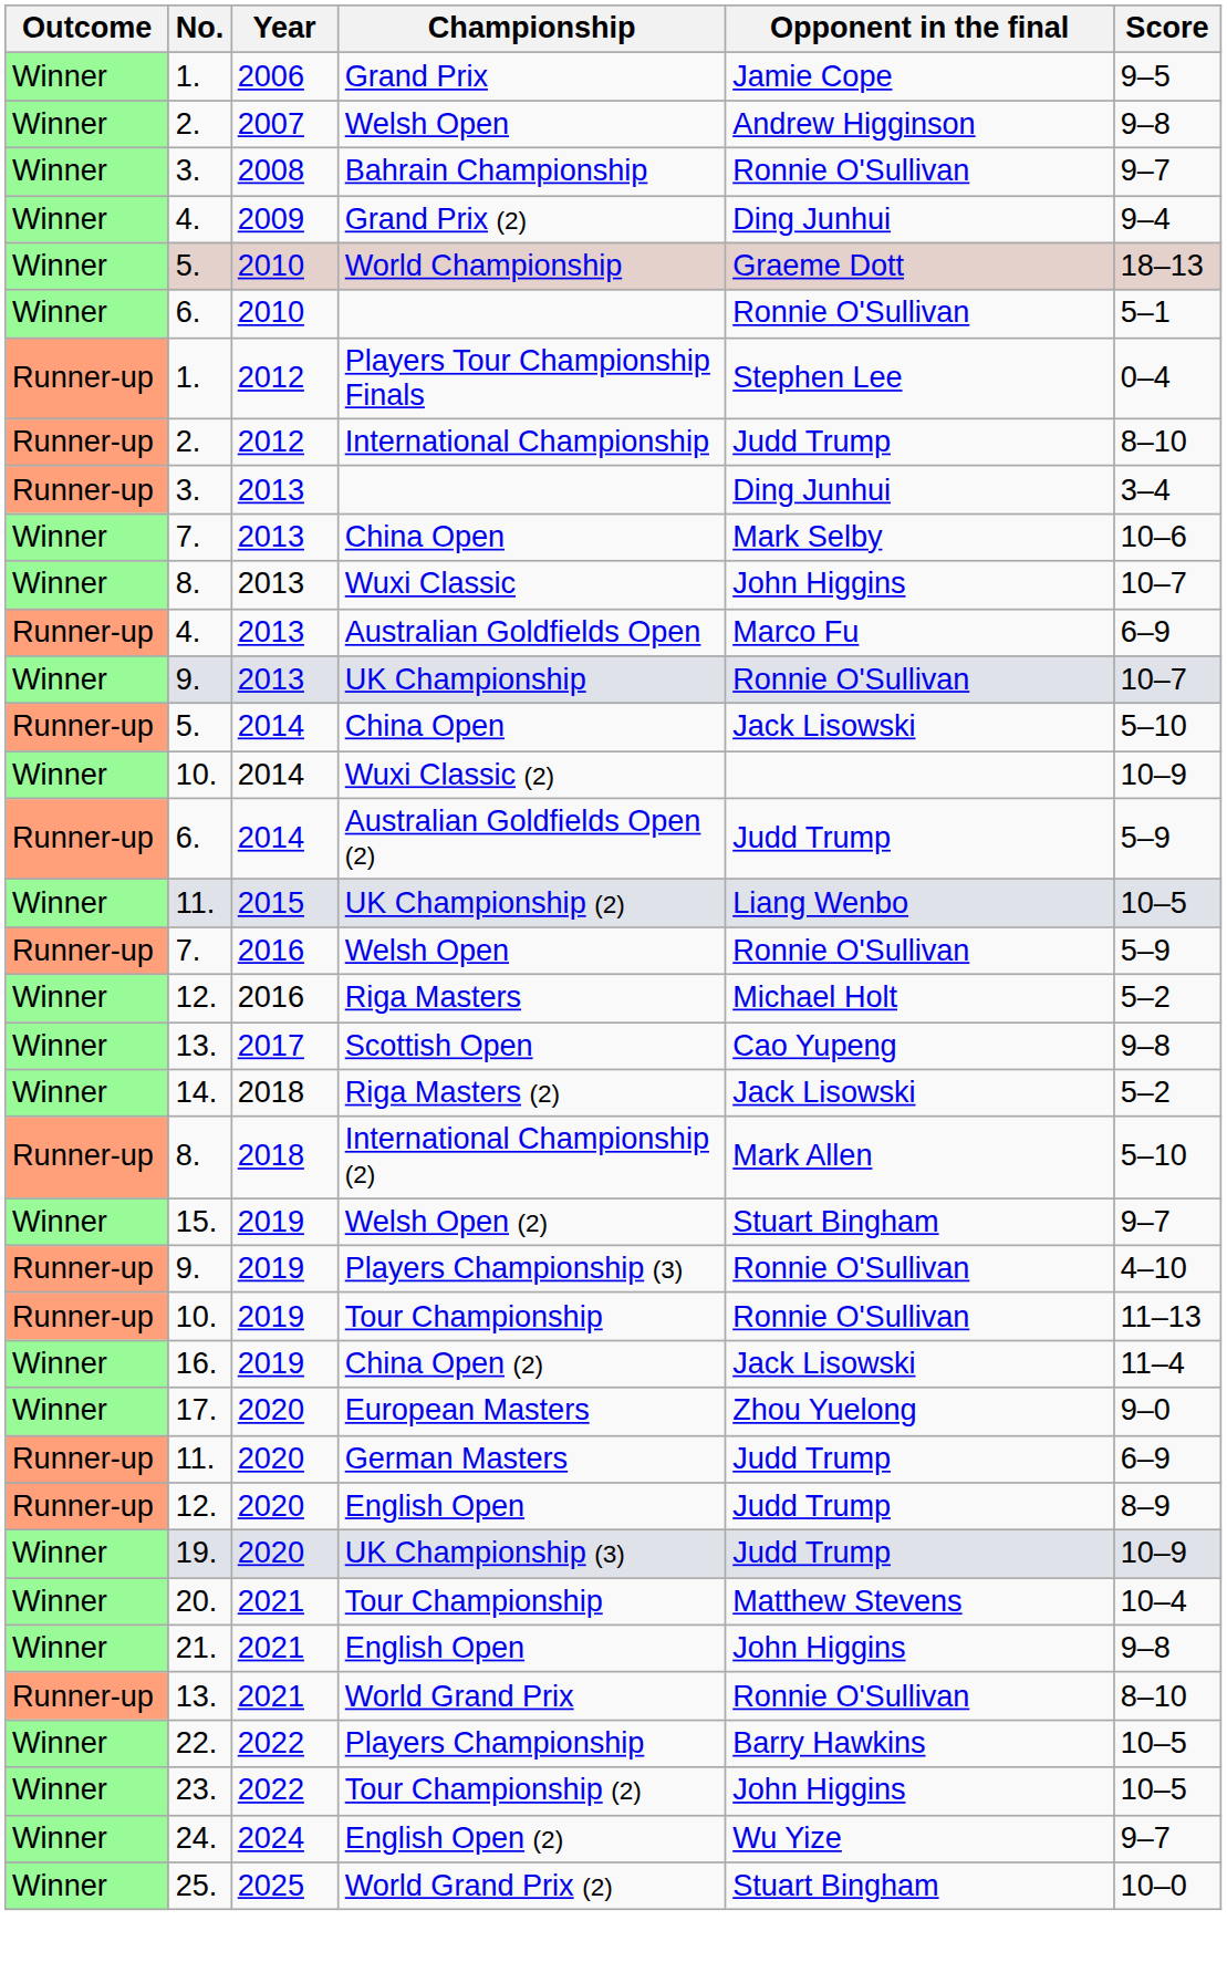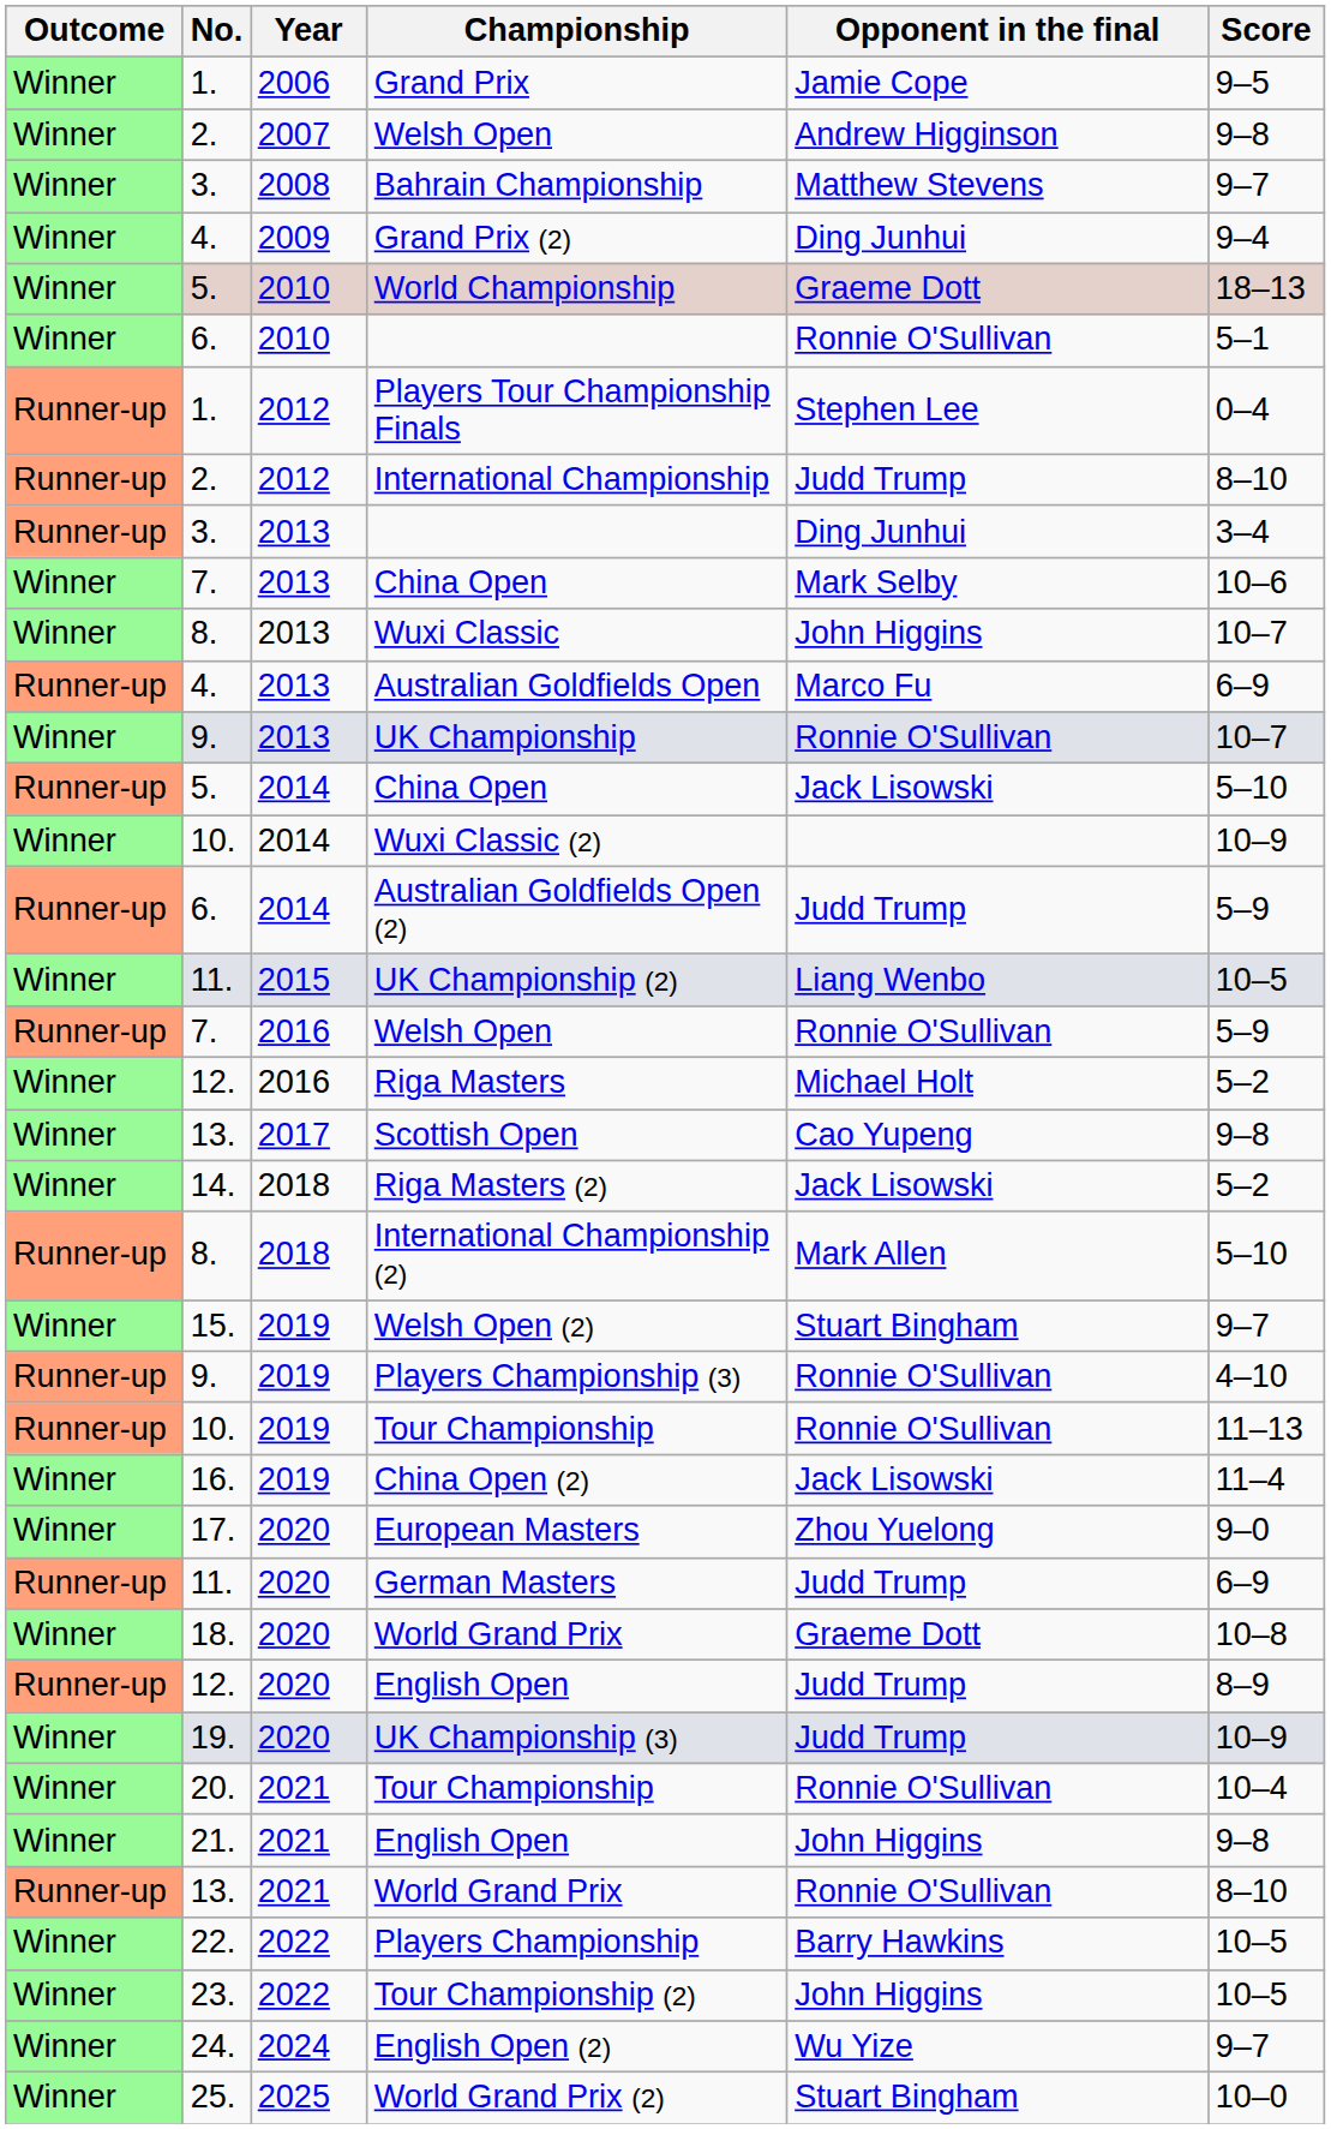 <table class="wikitable sortable">
 <tr>
 <th scope="col" style="width:80px;">Outcome</th>
 <th scope="col" style="width:20px;">No.</th>
 <th scope="col" style="width:50px;">Year</th>
 <th scope="col" style="width:200px;">Championship</th>
 <th scope="col" style="width:200px;">Opponent in the final</th>
 <th scope="col" style="width:50px;">Score</th>
 </tr>
 <tr>
 <td style="background:#98fb98;">Winner</td>
 <td>1.</td>
 <td><a href='#'>2006</a></td>
 <td><a href='#'>Grand Prix</a></td>
 <td> <a href='#'>Jamie Cope</a></td>
 <td>9–5</td>
 </tr>
 <tr>
 <td style="background:#98fb98;">Winner</td>
 <td>2.</td>
 <td><a href='#'>2007</a></td>
 <td><a href='#'>Welsh Open</a></td>
 <td> <a href='#'>Andrew Higginson</a></td>
 <td>9–8</td>
 </tr>
 <tr>
 <td style="background:#98fb98;">Winner</td>
 <td>3.</td>
 <td><a href='#'>2008</a></td>
 <td><a href='#'>Bahrain Championship</a></td>
-<td> <a href='#'>Ronnie O'Sullivan</a></td>
+<td> <a href='#'>Matthew Stevens</a></td>
 <td>9–7</td>
 </tr>
 <tr>
 <td style="background:#98fb98;">Winner</td>
 <td>4.</td>
 <td><a href='#'>2009</a></td>
 <td><a href='#'>Grand Prix</a> <small>(2)</small></td>
 <td> <a href='#'>Ding Junhui</a></td>
 <td>9–4</td>
 </tr>
 <tr style="background:#e5d1cb;">
 <td style="background:#98fb98;">Winner</td>
 <td>5.</td>
 <td><a href='#'>2010</a></td>
 <td><a href='#'>World Championship</a></td>
 <td> <a href='#'>Graeme Dott</a></td>
 <td>18–13</td>
 </tr>
 <tr>
 <td style="background:#98fb98;">Winner</td>
 <td>6.</td>
 <td><a href='#'>2010</a></td>
 <td></td>
 <td> <a href='#'>Ronnie O'Sullivan</a></td>
 <td>5–1</td>
 </tr>
 <tr>
 <td style="background:#ffa07a;">Runner-up</td>
 <td>1.</td>
 <td><a href='#'>2012</a></td>
 <td><a href='#'>Players Tour Championship Finals</a></td>
 <td> <a href='#'>Stephen Lee</a></td>
 <td>0–4</td>
 </tr>
 <tr>
 <td style="background:#ffa07a;">Runner-up</td>
 <td>2.</td>
 <td><a href='#'>2012</a></td>
 <td><a href='#'>International Championship</a></td>
 <td> <a href='#'>Judd Trump</a></td>
 <td>8–10</td>
 </tr>
 <tr>
 <td style="background:#ffa07a;">Runner-up</td>
 <td>3.</td>
 <td><a href='#'>2013</a></td>
 <td></td>
 <td> <a href='#'>Ding Junhui</a></td>
 <td>3–4</td>
 </tr>
 <tr>
 <td style="background:#98fb98;">Winner</td>
 <td>7.</td>
 <td><a href='#'>2013</a></td>
 <td><a href='#'>China Open</a></td>
 <td> <a href='#'>Mark Selby</a></td>
 <td>10–6</td>
 </tr>
 <tr>
 <td style="background:#98fb98;">Winner</td>
 <td>8.</td>
 <td>2013</td>
 <td><a href='#'>Wuxi Classic</a></td>
 <td> <a href='#'>John Higgins</a></td>
 <td>10–7</td>
 </tr>
 <tr>
 <td style="background:#ffa07a;">Runner-up</td>
 <td>4.</td>
 <td><a href='#'>2013</a></td>
 <td><a href='#'>Australian Goldfields Open</a></td>
 <td> <a href='#'>Marco Fu</a></td>
 <td>6–9</td>
 </tr>
 <tr style="background:#dfe2e9;">
 <td style="background:#98fb98;">Winner</td>
 <td>9.</td>
 <td><a href='#'>2013</a></td>
 <td><a href='#'>UK Championship</a></td>
 <td> <a href='#'>Ronnie O'Sullivan</a></td>
 <td>10–7</td>
 </tr>
 <tr>
 <td style="background:#ffa07a;">Runner-up</td>
 <td>5.</td>
 <td><a href='#'>2014</a></td>
 <td><a href='#'>China Open</a></td>
 <td> <a href='#'>Jack Lisowski</a></td>
 <td>5–10</td>
 </tr>
 <tr>
 <td style="background:#98fb98;">Winner</td>
 <td>10.</td>
 <td>2014</td>
 <td><a href='#'>Wuxi Classic</a> <small>(2)</small></td>
 <td> </td>
 <td>10–9</td>
 </tr>
 <tr>
 <td style="background:#ffa07a;">Runner-up</td>
 <td>6.</td>
 <td><a href='#'>2014</a></td>
 <td><a href='#'>Australian Goldfields Open</a> <small>(2)</small></td>
 <td> <a href='#'>Judd Trump</a></td>
 <td>5–9</td>
 </tr>
 <tr style="background:#dfe2e9;">
 <td style="background:#98fb98;">Winner</td>
 <td>11.</td>
 <td><a href='#'>2015</a></td>
 <td><a href='#'>UK Championship</a> <small>(2)</small></td>
 <td> <a href='#'>Liang Wenbo</a></td>
 <td>10–5</td>
 </tr>
 <tr>
 <td style="background:#ffa07a;">Runner-up</td>
 <td>7.</td>
 <td><a href='#'>2016</a></td>
 <td><a href='#'>Welsh Open</a></td>
 <td> <a href='#'>Ronnie O'Sullivan</a></td>
 <td>5–9</td>
 </tr>
 <tr>
 <td style="background:#98fb98;">Winner</td>
 <td>12.</td>
 <td>2016</td>
 <td><a href='#'>Riga Masters</a></td>
 <td> <a href='#'>Michael Holt</a></td>
 <td>5–2</td>
 </tr>
 <tr>
 <td style="background:#98fb98;">Winner</td>
 <td>13.</td>
 <td><a href='#'>2017</a></td>
 <td><a href='#'>Scottish Open</a></td>
 <td> <a href='#'>Cao Yupeng</a></td>
 <td>9–8</td>
 </tr>
 <tr>
 <td style="background:#98fb98;">Winner</td>
 <td>14.</td>
 <td>2018</td>
 <td><a href='#'>Riga Masters</a> <small>(2)</small></td>
 <td> <a href='#'>Jack Lisowski</a></td>
 <td>5–2</td>
 </tr>
 <tr>
 <td style="background:#ffa07a;">Runner-up</td>
 <td>8.</td>
 <td><a href='#'>2018</a></td>
 <td><a href='#'>International Championship</a> <small>(2)</small></td>
 <td> <a href='#'>Mark Allen</a></td>
 <td>5–10</td>
 </tr>
 <tr>
 <td style="background:#98fb98;">Winner</td>
 <td>15.</td>
 <td><a href='#'>2019</a></td>
 <td><a href='#'>Welsh Open</a> <small>(2)</small></td>
 <td> <a href='#'>Stuart Bingham</a></td>
 <td>9–7</td>
 </tr>
 <tr>
 <td style="background:#ffa07a;">Runner-up</td>
 <td>9.</td>
 <td><a href='#'>2019</a></td>
 <td><a href='#'>Players Championship</a> <small>(3)</small></td>
 <td> <a href='#'>Ronnie O'Sullivan</a></td>
 <td>4–10</td>
 </tr>
 <tr>
 <td style="background:#ffa07a;">Runner-up</td>
 <td>10.</td>
 <td><a href='#'>2019</a></td>
 <td><a href='#'>Tour Championship</a></td>
 <td> <a href='#'>Ronnie O'Sullivan</a></td>
 <td>11–13</td>
 </tr>
 <tr>
 <td style="background:#98fb98;">Winner</td>
 <td>16.</td>
 <td><a href='#'>2019</a></td>
 <td><a href='#'>China Open</a> <small>(2)</small></td>
 <td> <a href='#'>Jack Lisowski</a></td>
 <td>11–4</td>
 </tr>
 <tr>
 <td style="background:#98fb98;">Winner</td>
 <td>17.</td>
 <td><a href='#'>2020</a></td>
 <td><a href='#'>European Masters</a></td>
 <td> <a href='#'>Zhou Yuelong</a></td>
 <td>9–0</td>
 </tr>
 <tr>
 <td style="background:#ffa07a;">Runner-up</td>
 <td>11.</td>
 <td><a href='#'>2020</a></td>
 <td><a href='#'>German Masters</a></td>
 <td> <a href='#'>Judd Trump</a></td>
 <td>6–9</td>
 </tr>
 <tr>
+<td style="background:#98fb98;">Winner</td>
+<td>18.</td>
+<td><a href='#'>2020</a></td>
+<td><a href='#'>World Grand Prix</a></td>
+<td> <a href='#'>Graeme Dott</a></td>
+<td>10–8</td>
+</tr>
+<tr>
 <td style="background:#ffa07a;">Runner-up</td>
 <td>12.</td>
 <td><a href='#'>2020</a></td>
 <td><a href='#'>English Open</a></td>
 <td> <a href='#'>Judd Trump</a></td>
 <td>8–9</td>
 </tr>
 <tr style="background:#dfe2e9;">
 <td style="background:#98fb98;">Winner</td>
 <td>19.</td>
 <td><a href='#'>2020</a></td>
 <td><a href='#'>UK Championship</a> <small>(3)</small></td>
 <td> <a href='#'>Judd Trump</a></td>
 <td>10–9</td>
 </tr>
 <tr>
 <td style="background:#98fb98;">Winner</td>
 <td>20.</td>
 <td><a href='#'>2021</a></td>
 <td><a href='#'>Tour Championship</a></td>
-<td> <a href='#'>Matthew Stevens</a></td>
+<td> <a href='#'>Ronnie O'Sullivan</a></td>
 <td>10–4</td>
 </tr>
 <tr>
 <td style="background:#98fb98;">Winner</td>
 <td>21.</td>
 <td><a href='#'>2021</a></td>
 <td><a href='#'>English Open</a></td>
 <td> <a href='#'>John Higgins</a></td>
 <td>9–8</td>
 </tr>
 <tr>
 <td style="background:#ffa07a;">Runner-up</td>
 <td>13.</td>
 <td><a href='#'>2021</a></td>
 <td><a href='#'>World Grand Prix</a></td>
 <td> <a href='#'>Ronnie O'Sullivan</a></td>
 <td>8–10</td>
 </tr>
 <tr>
 <td style="background:#98fb98;">Winner</td>
 <td>22.</td>
 <td><a href='#'>2022</a></td>
 <td><a href='#'>Players Championship</a></td>
 <td> <a href='#'>Barry Hawkins</a></td>
 <td>10–5</td>
 </tr>
 <tr>
 <td style="background:#98fb98;">Winner</td>
 <td>23.</td>
 <td><a href='#'>2022</a></td>
 <td><a href='#'>Tour Championship</a> <small>(2)</small></td>
 <td> <a href='#'>John Higgins</a></td>
 <td>10–5</td>
 </tr>
 <tr>
 <td style="background:#98fb98;">Winner</td>
 <td>24.</td>
 <td><a href='#'>2024</a></td>
 <td><a href='#'>English Open</a> <small>(2)</small></td>
 <td> <a href='#'>Wu Yize</a></td>
 <td>9–7</td>
 </tr>
 <tr>
 <td style="background:#98fb98;">Winner</td>
 <td>25.</td>
 <td><a href='#'>2025</a></td>
 <td><a href='#'>World Grand Prix</a> <small>(2)</small></td>
 <td> <a href='#'>Stuart Bingham</a></td>
 <td>10–0</td>
 </tr>
 </table>
